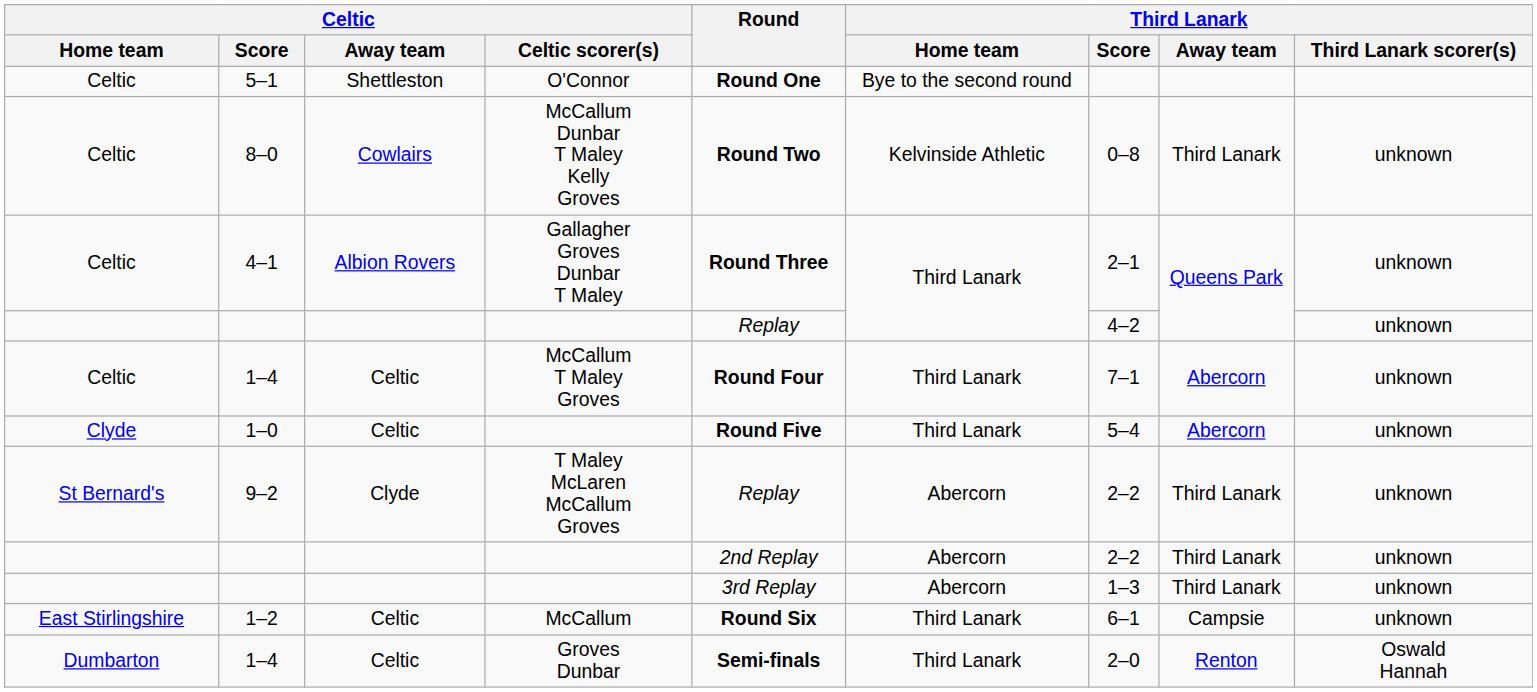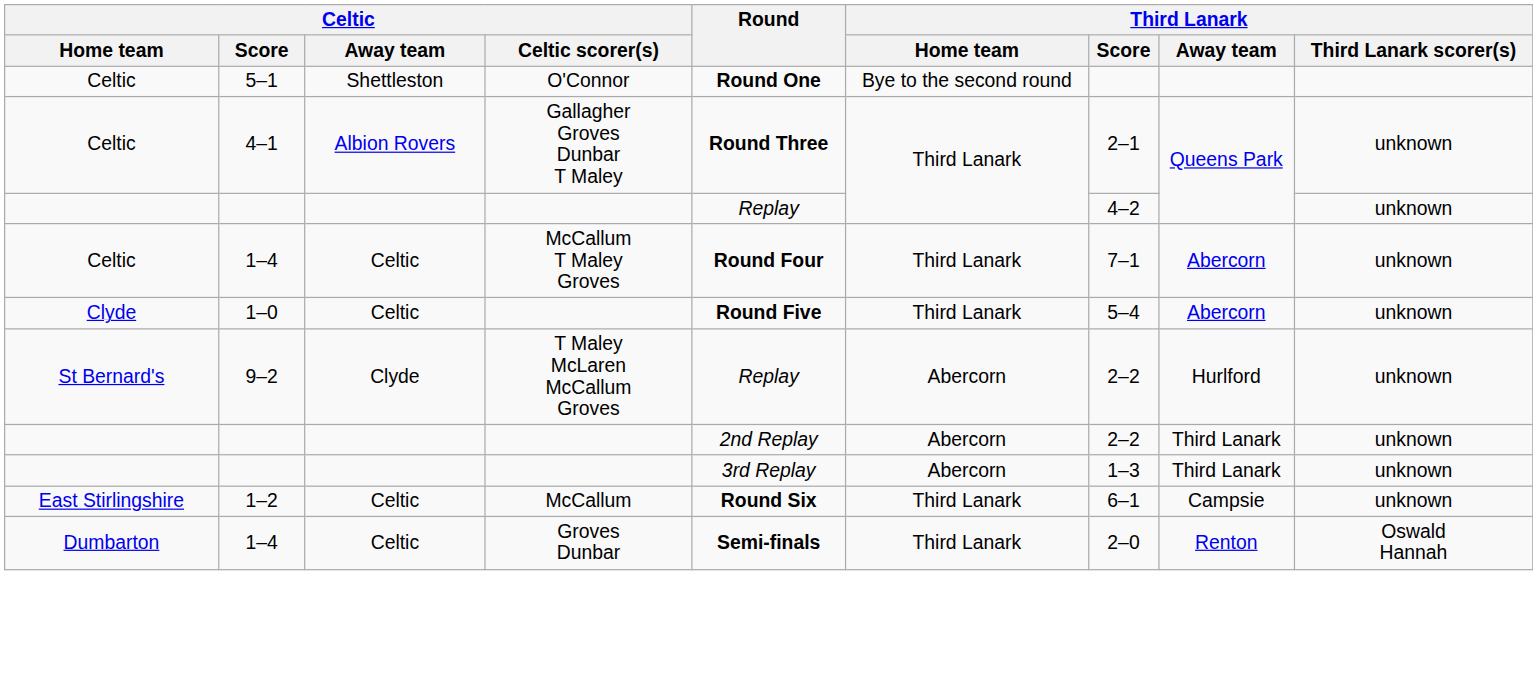 <table width=100% border=0 class=wikitable style="text-align: center">
 <tr valign=top>
 <th colspan=4 width=45%><a href='#'>Celtic</a></th>
 <th rowspan=2 valign=center width=10%>Round</th>
 <th colspan=4 width=45%><a href='#'>Third Lanark</a></th>
 </tr>
 <tr>
 <th>Home team</th>
 <th>Score</th>
 <th>Away team</th>
 <th>Celtic scorer(s)</th>
 <th>Home team</th>
 <th>Score</th>
 <th>Away team</th>
 <th>Third Lanark scorer(s)</th>
 </tr>
 <tr>
 <td>Celtic</td>
 <td>5–1</td>
 <td>Shettleston</td>
 <td>O'Connor </td>
 <td><strong>Round One</strong></td>
 <td>Bye to the second round</td>
 <td></td>
 <td></td>
 <td></td>
-</tr>
-<tr>
-<td>Celtic</td>
-<td>8–0</td>
-<td><a href='#'>Cowlairs</a></td>
-<td>McCallum<br>Dunbar<br>T Maley<br>Kelly<br>Groves</td>
-<td><strong>Round Two</strong></td>
-<td>Kelvinside Athletic</td>
-<td>0–8</td>
-<td>Third Lanark</td>
-<td>unknown</td>
 </tr>
 <tr>
 <td>Celtic</td>
 <td>4–1</td>
 <td><a href='#'>Albion Rovers</a></td>
 <td>Gallagher <br>Groves <br>Dunbar<br> T Maley</td>
 <td><strong>Round Three</strong></td>
 <td rowspan=2>Third Lanark</td>
 <td>2–1</td>
 <td rowspan=2><a href='#'>Queens Park</a></td>
 <td>unknown</td>
 </tr>
 <tr>
 <td></td>
 <td></td>
 <td></td>
 <td></td>
 <td><em>Replay</em></td>
 <td>4–2</td>
 <td>unknown</td>
 </tr>
 <tr>
 <td>Celtic</td>
 <td>1–4</td>
 <td>Celtic</td>
 <td>McCallum<br>T Maley<br>Groves</td>
 <td><strong>Round Four</strong></td>
 <td>Third Lanark</td>
 <td>7–1</td>
 <td><a href='#'>Abercorn</a></td>
 <td>unknown</td>
 </tr>
 <tr>
 <td><a href='#'>Clyde</a></td>
 <td>1–0</td>
 <td>Celtic</td>
 <td></td>
 <td><strong>Round Five</strong></td>
 <td>Third Lanark</td>
 <td>5–4</td>
 <td><a href='#'>Abercorn</a></td>
 <td>unknown</td>
 </tr>
 <tr>
 <td><a href='#'>St Bernard's</a></td>
 <td>9–2</td>
 <td>Clyde</td>
 <td>T Maley <br> McLaren <br> McCallum <br>Groves</td>
 <td><em>Replay</em></td>
 <td>Abercorn</td>
 <td>2–2</td>
-<td>Third Lanark</td>
+<td>Hurlford</td>
 <td>unknown</td>
 </tr>
 <tr>
 <td></td>
 <td></td>
 <td></td>
 <td></td>
 <td><em>2nd Replay</em></td>
 <td>Abercorn</td>
 <td>2–2</td>
 <td>Third Lanark</td>
 <td>unknown</td>
 </tr>
 <tr>
 <td></td>
 <td></td>
 <td></td>
 <td></td>
 <td><em>3rd Replay</em></td>
 <td>Abercorn</td>
 <td>1–3</td>
 <td>Third Lanark</td>
 <td>unknown</td>
 </tr>
 <tr>
 <td><a href='#'>East Stirlingshire</a></td>
 <td>1–2</td>
 <td>Celtic</td>
 <td>McCallum</td>
 <td><strong>Round Six</strong></td>
 <td>Third Lanark</td>
 <td>6–1</td>
 <td>Campsie</td>
 <td>unknown</td>
 </tr>
 <tr>
 <td><a href='#'>Dumbarton</a></td>
 <td>1–4</td>
 <td>Celtic</td>
 <td>Groves<br>Dunbar</td>
 <td><strong>Semi-finals</strong></td>
 <td>Third Lanark</td>
 <td>2–0</td>
 <td><a href='#'>Renton</a></td>
 <td>Oswald<br>Hannah</td>
 </tr>
 </table>
